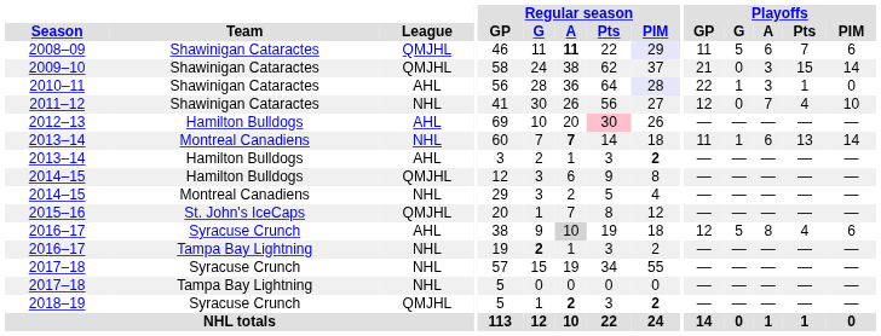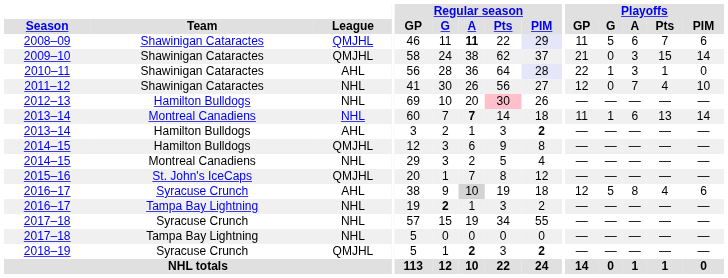 <table border="0" cellpadding="1" cellspacing="0" style="text-align:center; width:60em">
 <tr bgcolor="#e0e0e0">
 <th colspan="3" bgcolor="#ffffff"></th>
 <th rowspan="99" bgcolor="#ffffff"></th>
 <th colspan="5"><a href='#'>Regular season</a></th>
 <th rowspan="99" bgcolor="#ffffff"></th>
 <th colspan="5"><a href='#'>Playoffs</a></th>
 </tr>
 <tr bgcolor="#e0e0e0">
 <th><a href='#'>Season</a></th>
 <th>Team</th>
 <th>League</th>
 <th>GP</th>
 <th><a href='#'>G</a></th>
 <th><a href='#'>A</a></th>
 <th><a href='#'>Pts</a></th>
 <th><a href='#'>PIM</a></th>
 <th>GP</th>
 <th>G</th>
 <th>A</th>
 <th>Pts</th>
 <th>PIM</th>
 </tr>
 <tr ALIGN="center">
 <td><a href='#'>2008–09</a></td>
 <td><a href='#'>Shawinigan Cataractes</a></td>
 <td><a href='#'>QMJHL</a></td>
 <td>46</td>
 <td>11</td>
 <td><strong>11</strong></td>
 <td>22</td>
 <td style="background: lavender;">29</td>
 <td>11</td>
 <td>5</td>
 <td>6</td>
 <td>7</td>
 <td>6</td>
 </tr>
 <tr ALIGN="center" bgcolor="#f0f0f0">
 <td><a href='#'>2009–10</a></td>
 <td>Shawinigan Cataractes</td>
 <td>QMJHL</td>
 <td>58</td>
 <td>24</td>
 <td>38</td>
 <td>62</td>
 <td>37</td>
 <td>21</td>
 <td>0</td>
 <td>3</td>
 <td>15</td>
 <td>14</td>
 </tr>
 <tr ALIGN="center">
 <td><a href='#'>2010–11</a></td>
 <td>Shawinigan Cataractes</td>
 <td>AHL</td>
 <td>56</td>
 <td>28</td>
 <td>36</td>
 <td>64</td>
 <td style="background: lavender;">28</td>
 <td>22</td>
 <td>1</td>
 <td>3</td>
 <td>1</td>
 <td>0</td>
 </tr>
 <tr ALIGN="center" bgcolor="#f0f0f0">
 <td><a href='#'>2011–12</a></td>
 <td>Shawinigan Cataractes</td>
 <td>NHL</td>
 <td>41</td>
 <td>30</td>
 <td>26</td>
 <td>56</td>
 <td>27</td>
 <td>12</td>
 <td>0</td>
 <td>7</td>
 <td>4</td>
 <td>10</td>
 </tr>
 <tr ALIGN="center">
 <td><a href='#'>2012–13</a></td>
 <td><a href='#'>Hamilton Bulldogs</a></td>
-<td><a href='#'>AHL</a></td>
+<td>NHL</td>
 <td>69</td>
 <td>10</td>
 <td>20</td>
 <td style="background: pink;">30</td>
 <td>26</td>
 <td>—</td>
 <td>—</td>
 <td>—</td>
 <td>—</td>
 <td>—</td>
 </tr>
 <tr ALIGN="center" bgcolor="#f0f0f0">
 <td><a href='#'>2013–14</a></td>
 <td><a href='#'>Montreal Canadiens</a></td>
 <td><a href='#'>NHL</a></td>
 <td>60</td>
 <td>7</td>
 <td><strong>7</strong></td>
 <td>14</td>
 <td>18</td>
 <td>11</td>
 <td>1</td>
 <td>6</td>
 <td>13</td>
 <td>14</td>
 </tr>
 <tr ALIGN="center">
 <td><a href='#'>2013–14</a></td>
 <td>Hamilton Bulldogs</td>
 <td>AHL</td>
 <td>3</td>
 <td>2</td>
 <td>1</td>
 <td>3</td>
 <td><strong>2</strong></td>
 <td>—</td>
 <td>—</td>
 <td>—</td>
 <td>—</td>
 <td>—</td>
 </tr>
 <tr ALIGN="center" bgcolor="#f0f0f0">
 <td><a href='#'>2014–15</a></td>
 <td>Hamilton Bulldogs</td>
 <td>QMJHL</td>
 <td>12</td>
 <td>3</td>
 <td>6</td>
 <td>9</td>
 <td>8</td>
 <td>—</td>
 <td>—</td>
 <td>—</td>
 <td>—</td>
 <td>—</td>
 </tr>
 <tr ALIGN="center">
 <td><a href='#'>2014–15</a></td>
 <td>Montreal Canadiens</td>
 <td>NHL</td>
 <td>29</td>
 <td>3</td>
 <td>2</td>
 <td>5</td>
 <td>4</td>
 <td>—</td>
 <td>—</td>
 <td>—</td>
 <td>—</td>
 <td>—</td>
 </tr>
 <tr ALIGN="center" bgcolor="#f0f0f0">
 <td><a href='#'>2015–16</a></td>
 <td><a href='#'>St. John's IceCaps</a></td>
 <td>QMJHL</td>
 <td>20</td>
 <td>1</td>
 <td>7</td>
 <td>8</td>
 <td>12</td>
 <td>—</td>
 <td>—</td>
 <td>—</td>
 <td>—</td>
 <td>—</td>
 </tr>
 <tr ALIGN="center">
 <td><a href='#'>2016–17</a></td>
 <td><a href='#'>Syracuse Crunch</a></td>
 <td>AHL</td>
 <td>38</td>
 <td>9</td>
 <td style="background: lightgrey;">10</td>
 <td>19</td>
 <td>18</td>
 <td>12</td>
 <td>5</td>
 <td>8</td>
 <td>4</td>
 <td>6</td>
 </tr>
 <tr ALIGN="center" bgcolor="#f0f0f0">
 <td><a href='#'>2016–17</a></td>
 <td><a href='#'>Tampa Bay Lightning</a></td>
 <td>NHL</td>
 <td>19</td>
 <td><strong>2</strong></td>
 <td>1</td>
 <td>3</td>
 <td>2</td>
 <td>—</td>
 <td>—</td>
 <td>—</td>
 <td>—</td>
 <td>—</td>
 </tr>
 <tr ALIGN="center">
 <td><a href='#'>2017–18</a></td>
 <td>Syracuse Crunch</td>
 <td>NHL</td>
 <td>57</td>
 <td>15</td>
 <td>19</td>
 <td>34</td>
 <td>55</td>
 <td>—</td>
 <td>—</td>
 <td>—</td>
 <td>—</td>
 <td>—</td>
 </tr>
 <tr ALIGN="center" bgcolor="#f0f0f0">
 <td><a href='#'>2017–18</a></td>
 <td>Tampa Bay Lightning</td>
 <td>NHL</td>
 <td>5</td>
 <td>0</td>
 <td>0</td>
 <td>0</td>
 <td>0</td>
 <td>—</td>
 <td>—</td>
 <td>—</td>
 <td>—</td>
 <td>—</td>
 </tr>
 <tr ALIGN="center">
 <td><a href='#'>2018–19</a></td>
 <td>Syracuse Crunch</td>
 <td>QMJHL</td>
 <td>5</td>
 <td>1</td>
 <td><strong>2</strong></td>
 <td>3</td>
 <td><strong>2</strong></td>
 <td>—</td>
 <td>—</td>
 <td>—</td>
 <td>—</td>
 <td>—</td>
 </tr>
 <tr bgcolor="#e0e0e0">
 <th colspan="3">NHL totals</th>
 <th>113</th>
 <th>12</th>
 <th>10</th>
 <th>22</th>
 <th>24</th>
 <th>14</th>
 <th>0</th>
 <th>1</th>
 <th>1</th>
 <th>0</th>
 </tr>
 </table>
